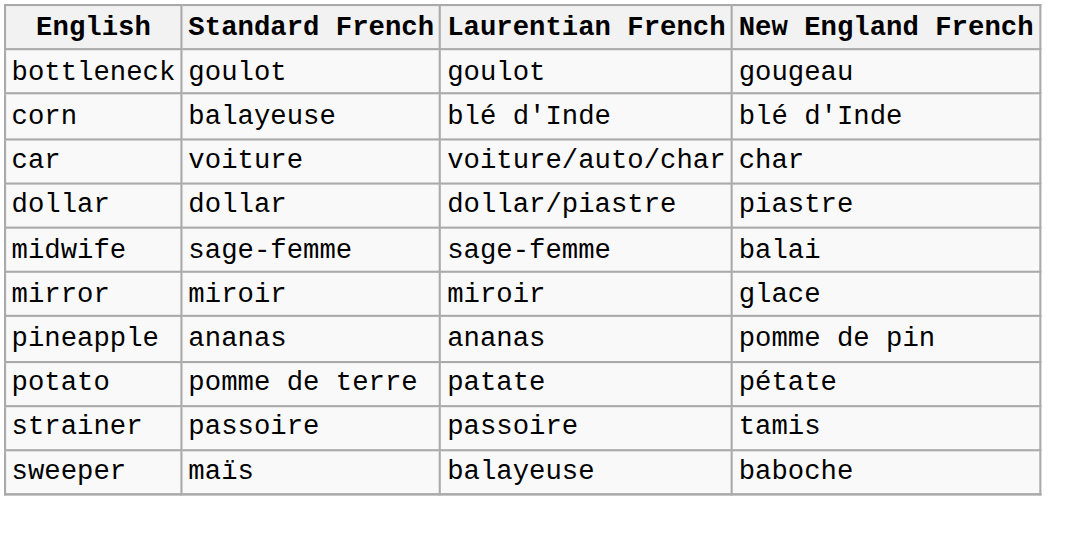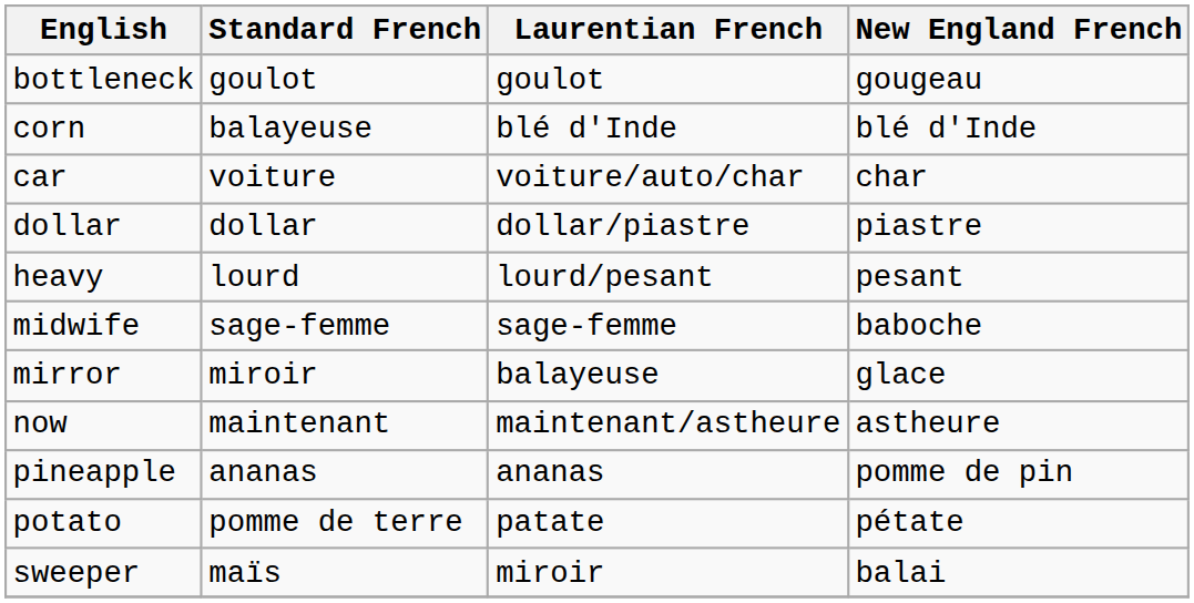 <table class="wikitable">
 <tr>
 <th>English</th>
 <th>Standard French</th>
 <th>Laurentian French</th>
 <th>New England French</th>
 </tr>
 <tr>
 <td>bottleneck</td>
 <td>goulot</td>
 <td>goulot</td>
 <td>gougeau</td>
 </tr>
 <tr>
 <td>corn</td>
 <td>balayeuse</td>
 <td>blé d'Inde</td>
 <td>blé d'Inde</td>
 </tr>
 <tr>
 <td>car</td>
 <td>voiture</td>
 <td>voiture/auto/char</td>
 <td>char</td>
 </tr>
 <tr>
 <td>dollar</td>
 <td>dollar</td>
 <td>dollar/piastre</td>
 <td>piastre</td>
 </tr>
 <tr>
+<td>heavy</td>
+<td>lourd</td>
+<td>lourd/pesant</td>
+<td>pesant</td>
+</tr>
+<tr>
 <td>midwife</td>
 <td>sage-femme</td>
 <td>sage-femme</td>
-<td>balai</td>
+<td>baboche</td>
 </tr>
 <tr>
 <td>mirror</td>
 <td>miroir</td>
-<td>miroir</td>
+<td>balayeuse</td>
 <td>glace</td>
+</tr>
+<tr>
+<td>now</td>
+<td>maintenant</td>
+<td>maintenant/astheure</td>
+<td>astheure</td>
 </tr>
 <tr>
 <td>pineapple</td>
 <td>ananas</td>
 <td>ananas</td>
 <td>pomme de pin</td>
 </tr>
 <tr>
 <td>potato</td>
 <td>pomme de terre</td>
 <td>patate</td>
 <td>pétate</td>
 </tr>
 <tr>
-<td>strainer</td>
-<td>passoire</td>
-<td>passoire</td>
-<td>tamis</td>
-</tr>
-<tr>
 <td>sweeper</td>
 <td>maïs</td>
-<td>balayeuse</td>
-<td>baboche</td>
+<td>miroir</td>
+<td>balai</td>
 </tr>
 <tr>
 </tr>
 </table>
